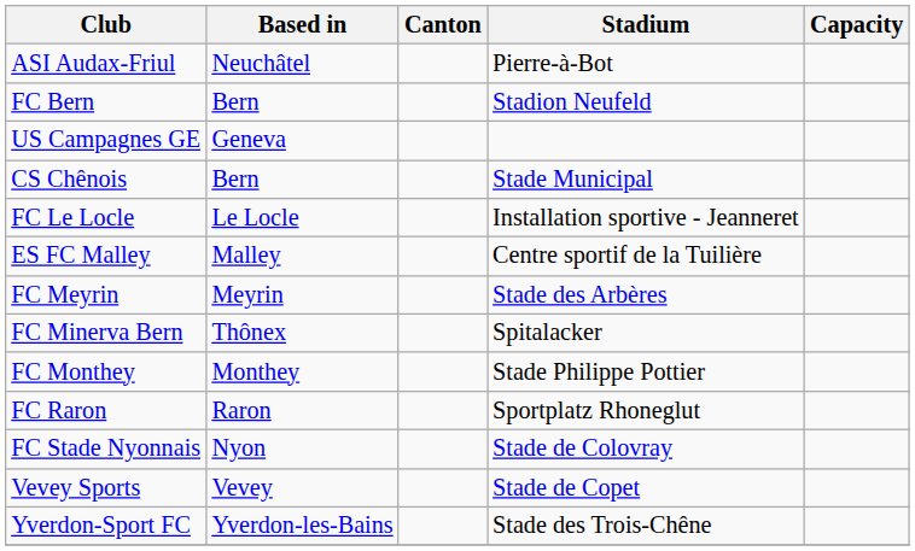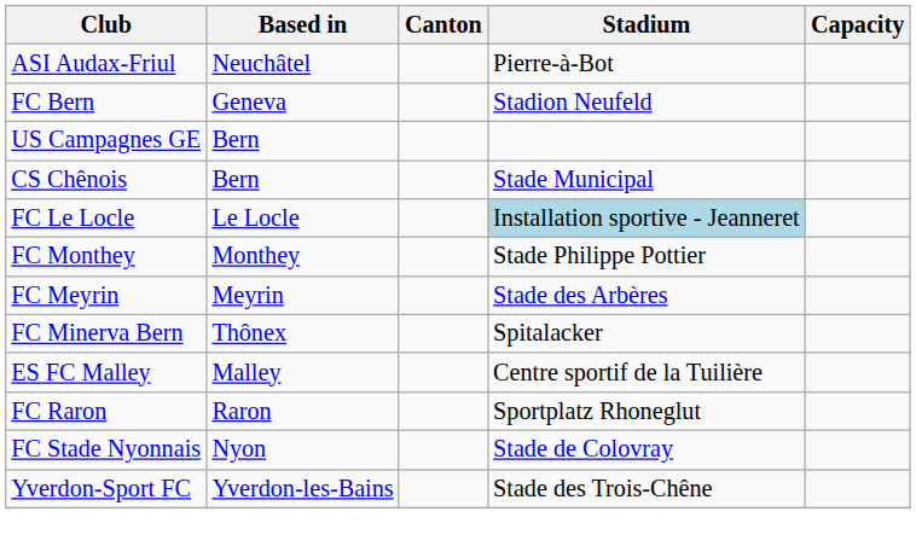 <table class="wikitable">
 <tr>
 <th>Club</th>
 <th>Based in</th>
 <th>Canton</th>
 <th>Stadium</th>
 <th>Capacity</th>
 </tr>
 <tr>
 <td><a href='#'>ASI Audax-Friul</a></td>
 <td><a href='#'>Neuchâtel</a></td>
 <td></td>
 <td>Pierre-à-Bot</td>
 <td></td>
 </tr>
 <tr>
 <td><a href='#'>FC Bern</a></td>
-<td><a href='#'>Bern</a></td>
+<td><a href='#'>Geneva</a></td>
 <td></td>
 <td><a href='#'>Stadion Neufeld</a></td>
 <td></td>
 </tr>
 <tr>
 <td><a href='#'>US Campagnes GE</a></td>
-<td><a href='#'>Geneva</a></td>
+<td><a href='#'>Bern</a></td>
 <td></td>
 <td></td>
 <td></td>
 </tr>
 <tr>
 <td><a href='#'>CS Chênois</a></td>
 <td><a href='#'>Bern</a></td>
 <td></td>
 <td><a href='#'>Stade Municipal</a></td>
 <td></td>
 </tr>
 <tr>
 <td><a href='#'>FC Le Locle</a></td>
 <td><a href='#'>Le Locle</a></td>
 <td></td>
-<td>Installation sportive - Jeanneret</td>
+<td style="background: lightblue;">Installation sportive - Jeanneret</td>
 <td></td>
 </tr>
 <tr>
-<td><a href='#'>ES FC Malley</a></td>
-<td><a href='#'>Malley</a></td>
+<td><a href='#'>FC Monthey</a></td>
+<td><a href='#'>Monthey</a></td>
 <td></td>
-<td>Centre sportif de la Tuilière</td>
+<td>Stade Philippe Pottier</td>
 <td></td>
 </tr>
 <tr>
 <td><a href='#'>FC Meyrin</a></td>
 <td><a href='#'>Meyrin</a></td>
 <td></td>
 <td><a href='#'>Stade des Arbères</a></td>
 <td></td>
 </tr>
 <tr>
 <td><a href='#'>FC Minerva Bern</a></td>
 <td><a href='#'>Thônex</a></td>
 <td></td>
 <td>Spitalacker</td>
 <td></td>
 </tr>
 <tr>
-<td><a href='#'>FC Monthey</a></td>
-<td><a href='#'>Monthey</a></td>
+<td><a href='#'>ES FC Malley</a></td>
+<td><a href='#'>Malley</a></td>
 <td></td>
-<td>Stade Philippe Pottier</td>
+<td>Centre sportif de la Tuilière</td>
 <td></td>
 </tr>
 <tr>
 <td><a href='#'>FC Raron</a></td>
 <td><a href='#'>Raron</a></td>
 <td></td>
 <td>Sportplatz Rhoneglut</td>
 <td></td>
 </tr>
 <tr>
 <td><a href='#'>FC Stade Nyonnais</a></td>
 <td><a href='#'>Nyon</a></td>
 <td></td>
 <td><a href='#'>Stade de Colovray</a></td>
 <td></td>
 </tr>
 <tr>
-<td><a href='#'>Vevey Sports</a></td>
-<td><a href='#'>Vevey</a></td>
-<td></td>
-<td><a href='#'>Stade de Copet</a></td>
-<td></td>
-</tr>
-<tr>
 <td><a href='#'>Yverdon-Sport FC</a></td>
 <td><a href='#'>Yverdon-les-Bains</a></td>
 <td></td>
 <td>Stade des Trois-Chêne</td>
 <td></td>
 </tr>
 <tr>
 </tr>
 </table>
